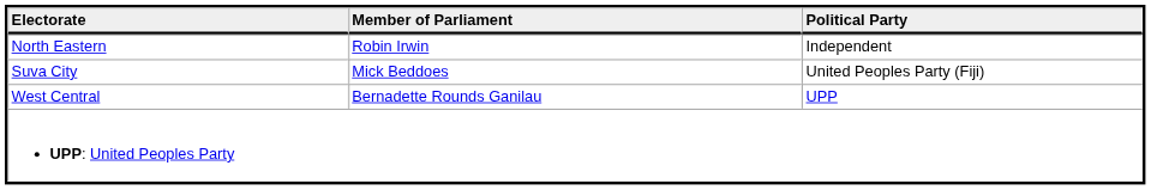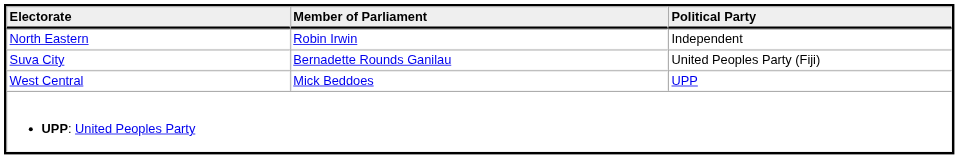 <table border="1" cellpadding="3" cellspacing="0" style="width:75%; margin:auto; margin:5px; border:3px solid;">
 <tr>
 <td td  style="width:30%; border-bottom:3px solid; background:#efefef;"><strong>Electorate</strong></td>
 <td td  style="width:40%; border-bottom:3px solid; background:#efefef;"><strong>Member of Parliament</strong></td>
 <td td  style="width:30%; border-bottom:3px solid; background:#efefef;"><strong>Political Party</strong></td>
 </tr>
 <tr>
 <td><a href='#'>North Eastern</a></td>
 <td><a href='#'>Robin Irwin</a></td>
 <td>Independent</td>
 </tr>
 <tr>
 <td><a href='#'>Suva City</a></td>
-<td><a href='#'>Mick Beddoes</a></td>
+<td><a href='#'>Bernadette Rounds Ganilau</a></td>
 <td>United Peoples Party (Fiji)</td>
 </tr>
 <tr>
 <td><a href='#'>West Central</a></td>
-<td><a href='#'>Bernadette Rounds Ganilau</a></td>
+<td><a href='#'>Mick Beddoes</a></td>
 <td><a href='#'>UPP</a></td>
 </tr>
 <tr>
 <td colspan=3><br><ul><li><strong>UPP</strong>: <a href='#'>United Peoples Party</a></li></ul></td>
 </tr>
 </table>
